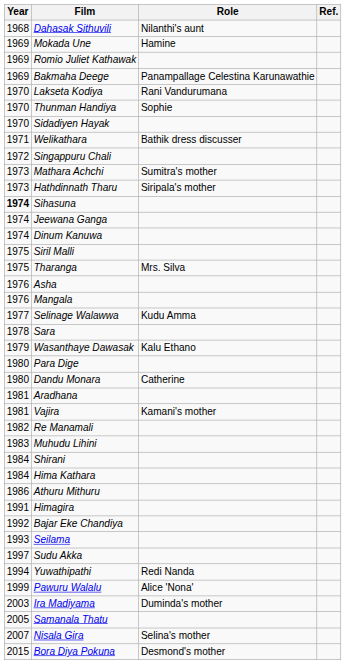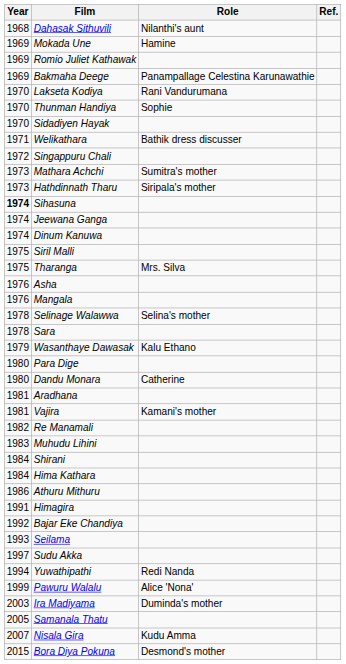 <table class="wikitable sortable">
 <tr>
 <th>Year</th>
 <th>Film</th>
 <th>Role</th>
 <th>Ref.</th>
 </tr>
 <tr>
 <td>1968</td>
 <td><em><a href='#'>Dahasak Sithuvili</a></em></td>
 <td>Nilanthi's aunt</td>
 <td></td>
 </tr>
 <tr>
 <td>1969</td>
 <td><em>Mokada Une</em></td>
 <td>Hamine</td>
 <td></td>
 </tr>
 <tr>
 <td>1969</td>
 <td><em>Romio Juliet Kathawak</em></td>
 <td></td>
 <td></td>
 </tr>
 <tr>
 <td>1969</td>
 <td><em>Bakmaha Deege</em></td>
 <td>Panampallage Celestina Karunawathie</td>
 <td></td>
 </tr>
 <tr>
 <td>1970</td>
 <td><em>Lakseta Kodiya</em></td>
 <td>Rani Vandurumana</td>
 <td></td>
 </tr>
 <tr>
 <td>1970</td>
 <td><em>Thunman Handiya</em></td>
 <td>Sophie</td>
 <td></td>
 </tr>
 <tr>
 <td>1970</td>
 <td><em>Sidadiyen Hayak</em></td>
 <td></td>
 <td></td>
 </tr>
 <tr>
 <td>1971</td>
 <td><em>Welikathara</em></td>
 <td>Bathik dress discusser</td>
 <td></td>
 </tr>
 <tr>
 <td>1972</td>
 <td><em>Singappuru Chali</em></td>
 <td></td>
 <td></td>
 </tr>
 <tr>
 <td>1973</td>
 <td><em>Mathara Achchi</em></td>
 <td>Sumitra's mother</td>
 <td></td>
 </tr>
 <tr>
 <td>1973</td>
 <td><em>Hathdinnath Tharu</em></td>
 <td>Siripala's mother</td>
 <td></td>
 </tr>
 <tr>
 <td><strong>1974</strong></td>
 <td><em>Sihasuna</em></td>
 <td></td>
 <td></td>
 </tr>
 <tr>
 <td>1974</td>
 <td><em>Jeewana Ganga</em></td>
 <td></td>
 <td></td>
 </tr>
 <tr>
 <td>1974</td>
 <td><em>Dinum Kanuwa</em></td>
 <td></td>
 <td></td>
 </tr>
 <tr>
 <td>1975</td>
 <td><em>Siril Malli</em></td>
 <td></td>
 <td></td>
 </tr>
 <tr>
 <td>1975</td>
 <td><em>Tharanga</em></td>
 <td>Mrs. Silva</td>
 <td></td>
 </tr>
 <tr>
 <td>1976</td>
 <td><em>Asha</em></td>
 <td></td>
 <td></td>
 </tr>
 <tr>
 <td>1976</td>
 <td><em>Mangala</em></td>
 <td></td>
 <td></td>
 </tr>
 <tr>
-<td>1977</td>
+<td>1978</td>
 <td><em>Selinage Walawwa</em></td>
-<td>Kudu Amma</td>
+<td>Selina's mother</td>
 <td></td>
 </tr>
 <tr>
 <td>1978</td>
 <td><em>Sara</em></td>
 <td></td>
 <td></td>
 </tr>
 <tr>
 <td>1979</td>
 <td><em>Wasanthaye Dawasak</em></td>
 <td>Kalu Ethano</td>
 <td></td>
 </tr>
 <tr>
 <td>1980</td>
 <td><em>Para Dige</em></td>
 <td></td>
 <td></td>
 </tr>
 <tr>
 <td>1980</td>
 <td><em>Dandu Monara</em></td>
 <td>Catherine</td>
 <td></td>
 </tr>
 <tr>
 <td>1981</td>
 <td><em>Aradhana</em></td>
 <td></td>
 <td></td>
 </tr>
 <tr>
 <td>1981</td>
 <td><em>Vajira</em></td>
 <td>Kamani's mother</td>
 <td></td>
 </tr>
 <tr>
 <td>1982</td>
 <td><em>Re Manamali</em></td>
 <td></td>
 <td></td>
 </tr>
 <tr>
 <td>1983</td>
 <td><em>Muhudu Lihini</em></td>
 <td></td>
 <td></td>
 </tr>
 <tr>
 <td>1984</td>
 <td><em>Shirani</em></td>
 <td></td>
 <td></td>
 </tr>
 <tr>
 <td>1984</td>
 <td><em>Hima Kathara</em></td>
 <td></td>
 <td></td>
 </tr>
 <tr>
 <td>1986</td>
 <td><em>Athuru Mithuru</em></td>
 <td></td>
 <td></td>
 </tr>
 <tr>
 <td>1991</td>
 <td><em>Himagira</em></td>
 <td></td>
 <td></td>
 </tr>
 <tr>
 <td>1992</td>
 <td><em>Bajar Eke Chandiya</em></td>
 <td></td>
 <td></td>
 </tr>
 <tr>
 <td>1993</td>
 <td><em><a href='#'>Seilama</a></em></td>
 <td></td>
 <td></td>
 </tr>
 <tr>
 <td>1997</td>
 <td><em>Sudu Akka</em></td>
 <td></td>
 <td></td>
 </tr>
 <tr>
 <td>1994</td>
 <td><em>Yuwathipathi</em></td>
 <td>Redi Nanda</td>
 <td></td>
 </tr>
 <tr>
 <td>1999</td>
 <td><em><a href='#'>Pawuru Walalu</a></em></td>
 <td>Alice 'Nona'</td>
 <td></td>
 </tr>
 <tr>
 <td>2003</td>
 <td><em><a href='#'>Ira Madiyama</a></em></td>
 <td>Duminda's mother</td>
 <td></td>
 </tr>
 <tr>
 <td>2005</td>
 <td><em><a href='#'>Samanala Thatu</a></em></td>
 <td></td>
 <td></td>
 </tr>
 <tr>
 <td>2007</td>
 <td><em><a href='#'>Nisala Gira</a></em></td>
-<td>Selina's mother</td>
+<td>Kudu Amma</td>
 <td></td>
 </tr>
 <tr>
 <td>2015</td>
 <td><em><a href='#'>Bora Diya Pokuna</a></em></td>
 <td>Desmond's mother</td>
 <td></td>
 </tr>
 </table>
